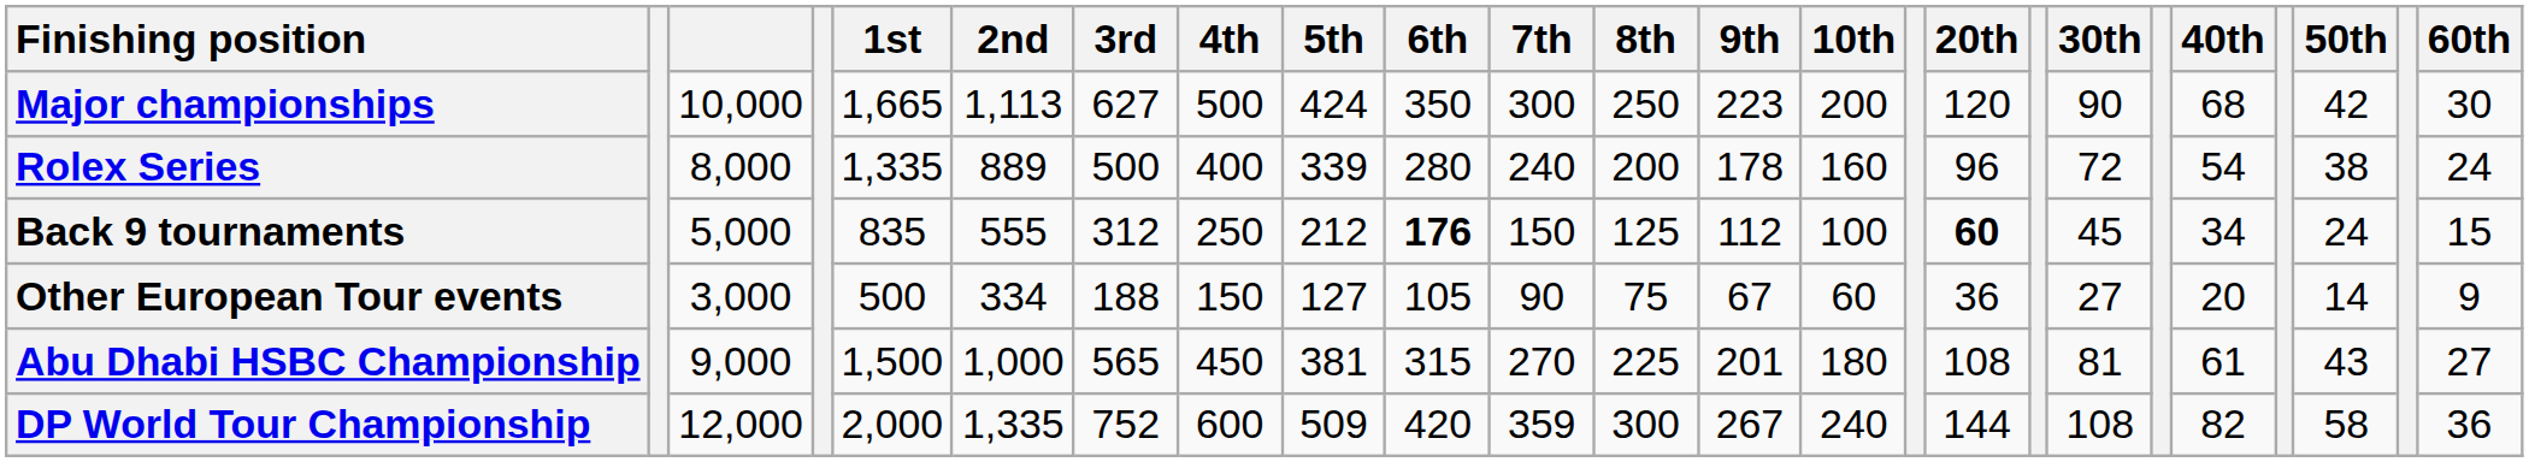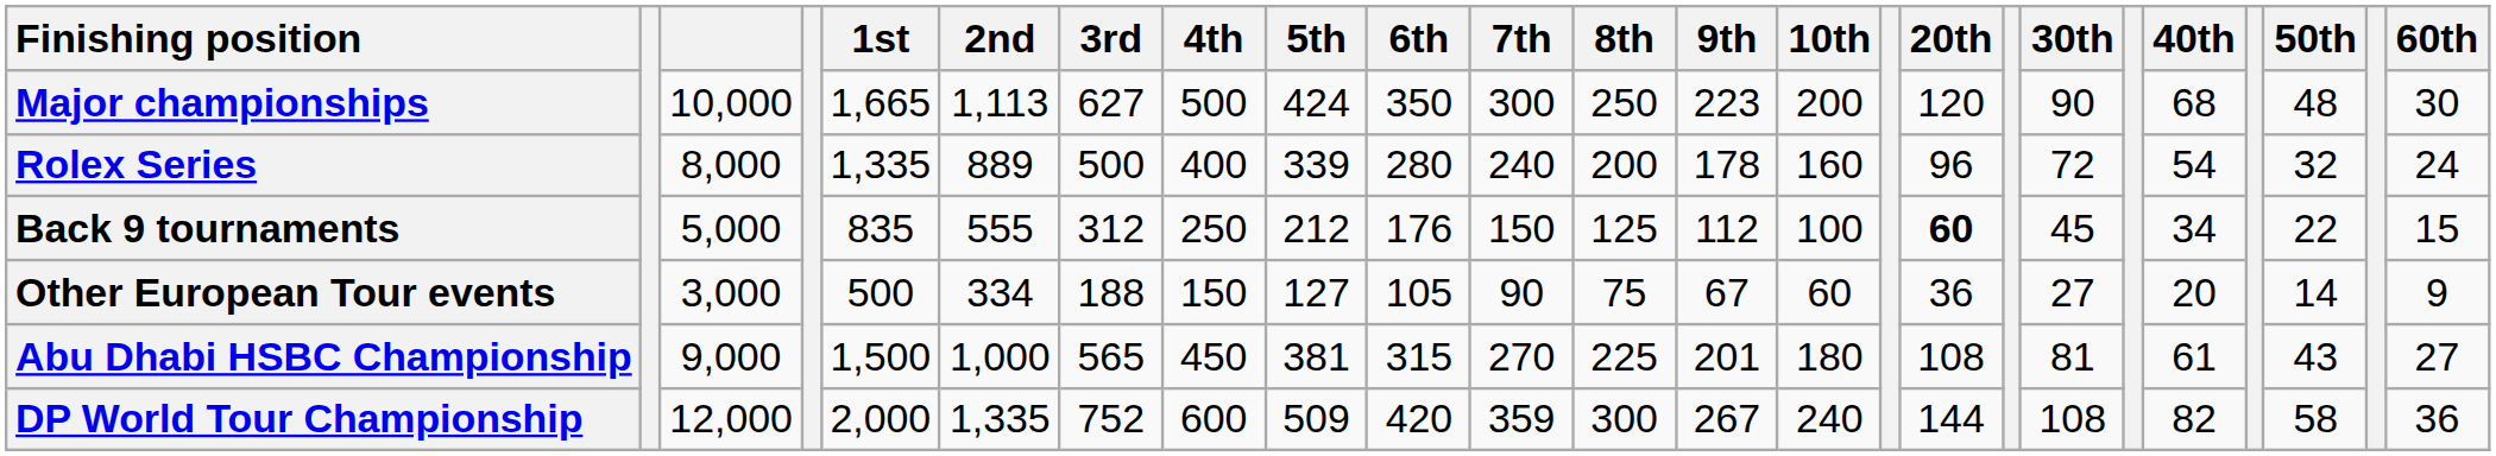 <table class=wikitable style=font-size:90%;text-align:center>
 <tr>
 <th style="text-align:left">Finishing position</th>
 <th rowspan="7"></th>
 <th style="width:30px;"></th>
 <th rowspan="7"></th>
 <th style="width:30px;">1st</th>
 <th style="width:30px;">2nd</th>
 <th style="width:30px;">3rd</th>
 <th style="width:30px;">4th</th>
 <th style="width:30px;">5th</th>
 <th style="width:30px;">6th</th>
 <th style="width:30px;">7th</th>
 <th style="width:30px;">8th</th>
 <th style="width:30px;">9th</th>
 <th style="width:30px;">10th</th>
 <th rowspan="7"></th>
 <th style="width:30px;">20th</th>
 <th rowspan="7"></th>
 <th style="width:30px;">30th</th>
 <th rowspan="7"></th>
 <th style="width:30px;">40th</th>
 <th rowspan="7"></th>
 <th style="width:30px;">50th</th>
 <th rowspan="7"></th>
 <th style="width:30px;">60th</th>
 </tr>
 <tr>
 <th style="text-align:left"><a href='#'>Major championships</a></th>
 <td>10,000</td>
 <td>1,665</td>
 <td>1,113</td>
 <td>627</td>
 <td>500</td>
 <td>424</td>
 <td>350</td>
 <td>300</td>
 <td>250</td>
 <td>223</td>
 <td>200</td>
 <td>120</td>
 <td>90</td>
 <td>68</td>
-<td>42</td>
+<td>48</td>
 <td>30</td>
 </tr>
 <tr>
 <th style="text-align:left"><a href='#'>Rolex Series</a></th>
 <td>8,000</td>
 <td>1,335</td>
 <td>889</td>
 <td>500</td>
 <td>400</td>
 <td>339</td>
 <td>280</td>
 <td>240</td>
 <td>200</td>
 <td>178</td>
 <td>160</td>
 <td>96</td>
 <td>72</td>
 <td>54</td>
-<td>38</td>
+<td>32</td>
 <td>24</td>
 </tr>
 <tr>
 <th style="text-align:left">Back 9 tournaments</th>
 <td>5,000</td>
 <td>835</td>
 <td>555</td>
 <td>312</td>
 <td>250</td>
 <td>212</td>
-<td><strong>176</strong></td>
+<td>176</td>
 <td>150</td>
 <td>125</td>
 <td>112</td>
 <td>100</td>
 <td><strong>60</strong></td>
 <td>45</td>
 <td>34</td>
-<td>24</td>
+<td>22</td>
 <td>15</td>
 </tr>
 <tr>
 <th style="text-align:left">Other European Tour events</th>
 <td>3,000</td>
 <td>500</td>
 <td>334</td>
 <td>188</td>
 <td>150</td>
 <td>127</td>
 <td>105</td>
 <td>90</td>
 <td>75</td>
 <td>67</td>
 <td>60</td>
 <td>36</td>
 <td>27</td>
 <td>20</td>
 <td>14</td>
 <td>9</td>
 </tr>
 <tr>
 <th style="text-align:left"><a href='#'>Abu Dhabi HSBC Championship</a></th>
 <td>9,000</td>
 <td>1,500</td>
 <td>1,000</td>
 <td>565</td>
 <td>450</td>
 <td>381</td>
 <td>315</td>
 <td>270</td>
 <td>225</td>
 <td>201</td>
 <td>180</td>
 <td>108</td>
 <td>81</td>
 <td>61</td>
 <td>43</td>
 <td>27</td>
 </tr>
 <tr>
 <th style="text-align:left"><a href='#'>DP World Tour Championship</a></th>
 <td>12,000</td>
 <td>2,000</td>
 <td>1,335</td>
 <td>752</td>
 <td>600</td>
 <td>509</td>
 <td>420</td>
 <td>359</td>
 <td>300</td>
 <td>267</td>
 <td>240</td>
 <td>144</td>
 <td>108</td>
 <td>82</td>
 <td>58</td>
 <td>36</td>
 </tr>
 </table>
